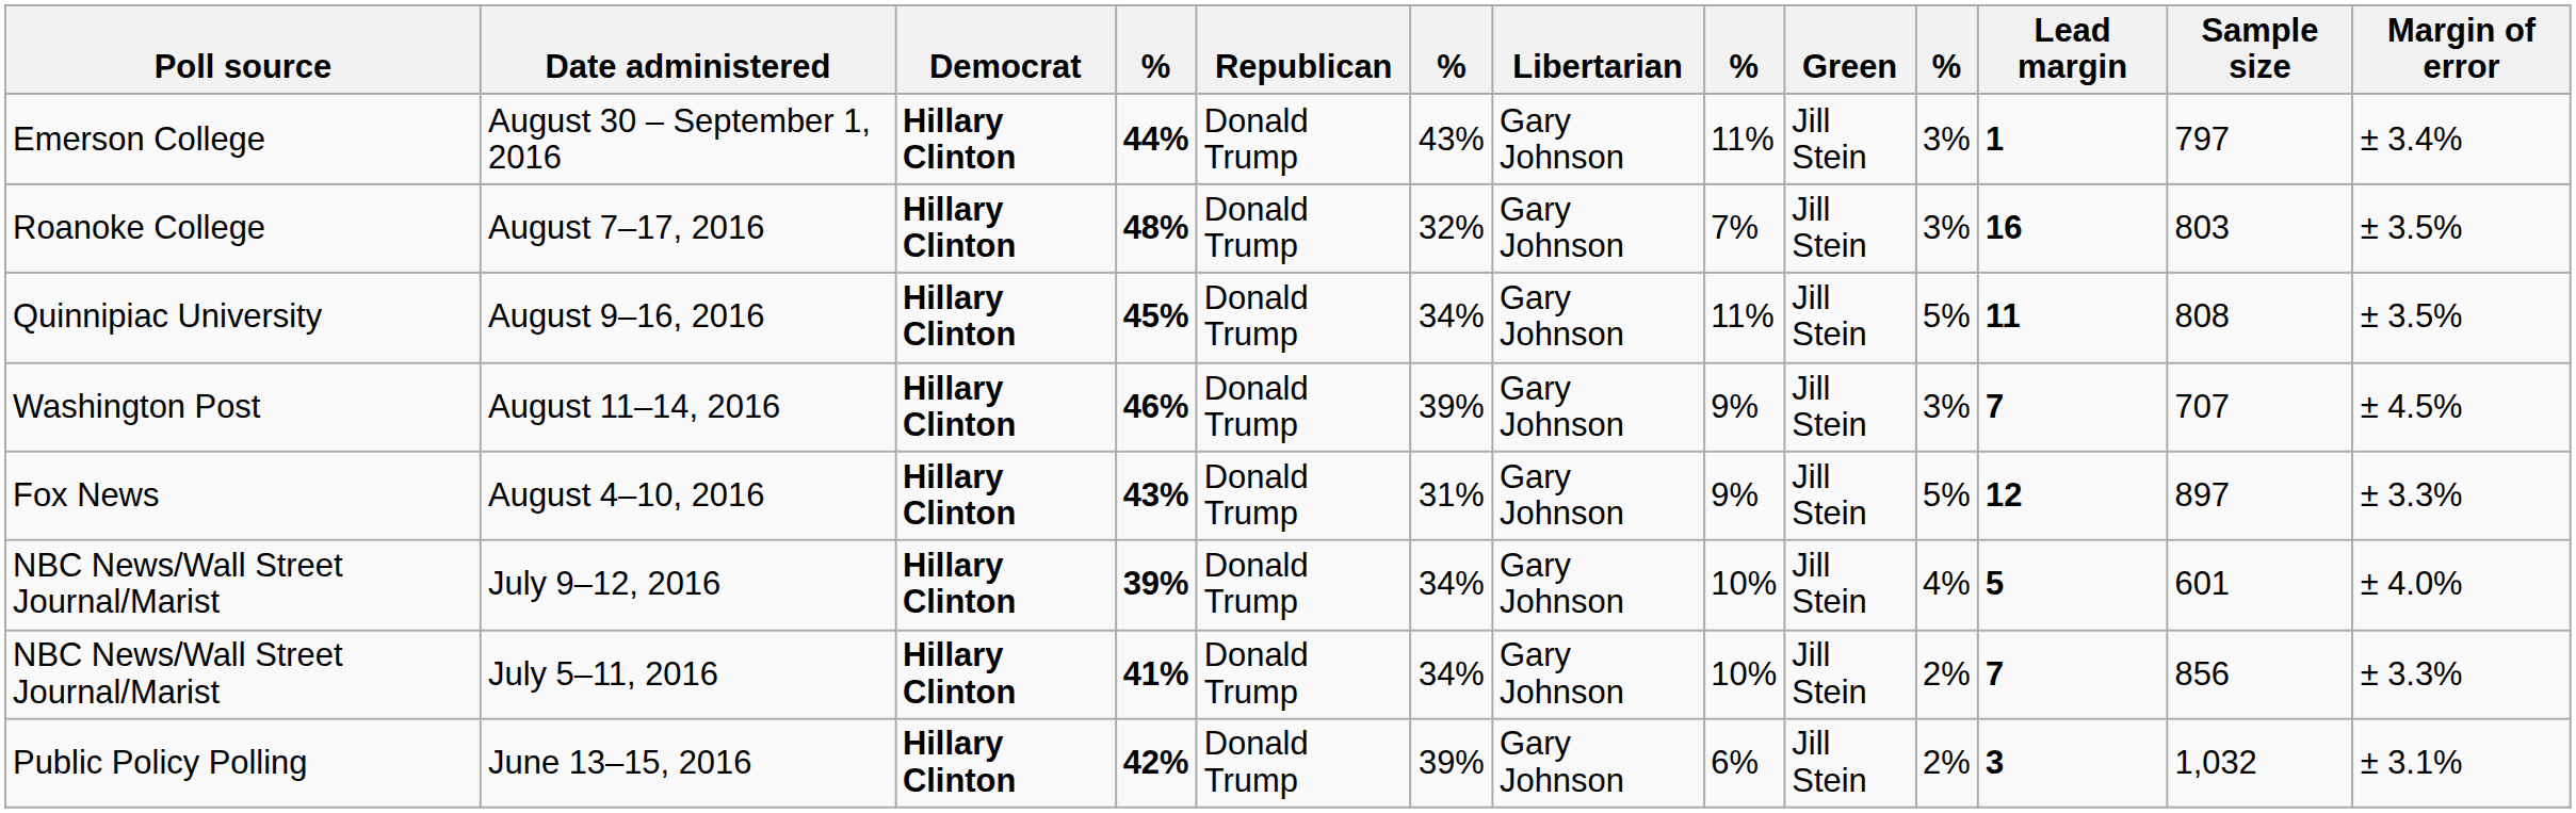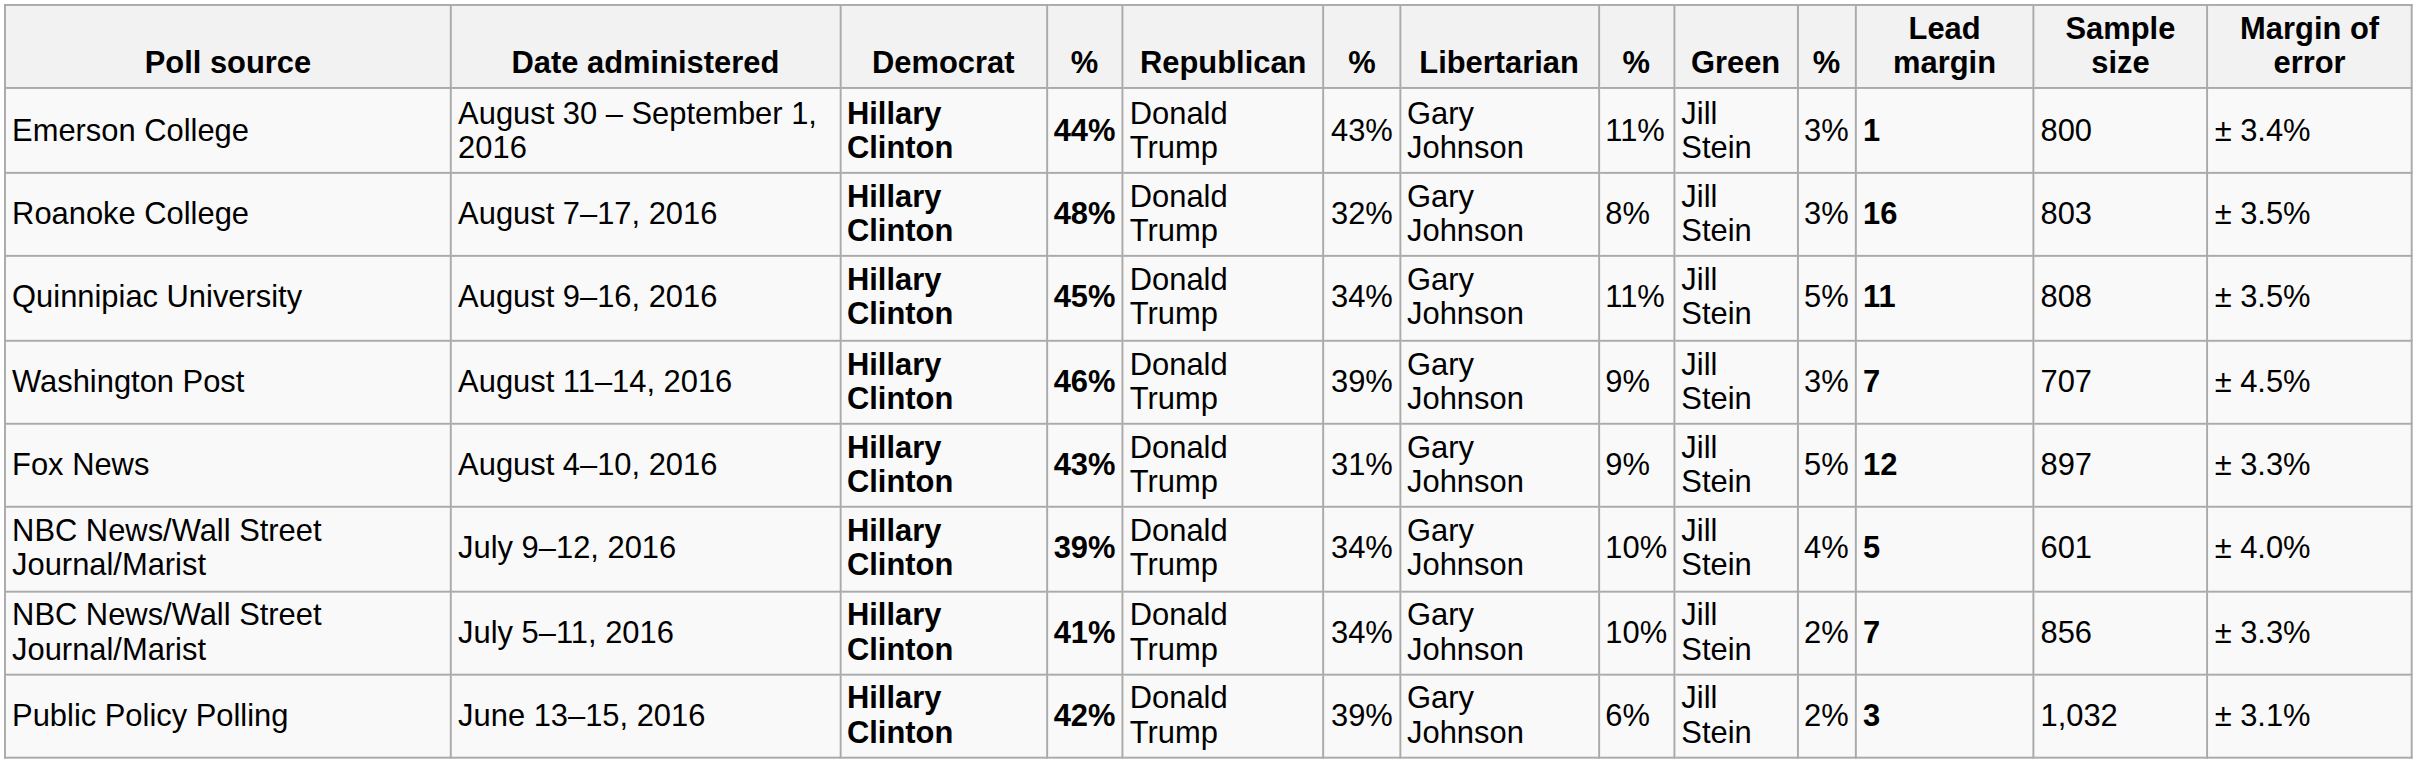 <table class="wikitable">
 <tr valign=bottom>
 <th>Poll source</th>
 <th>Date administered</th>
 <th>Democrat</th>
 <th>%</th>
 <th>Republican</th>
 <th>%</th>
 <th>Libertarian</th>
 <th>%</th>
 <th>Green</th>
 <th>%</th>
 <th>Lead margin</th>
 <th>Sample size</th>
 <th>Margin of error</th>
 </tr>
 <tr>
 <td>Emerson College</td>
 <td>August 30 – September 1, 2016</td>
 <td><strong>Hillary Clinton</strong></td>
 <td><strong>44%</strong></td>
 <td>Donald Trump</td>
 <td>43%</td>
 <td>Gary Johnson</td>
 <td>11%</td>
 <td>Jill Stein</td>
 <td>3%</td>
 <td><strong>1</strong></td>
-<td>797</td>
+<td>800</td>
 <td>± 3.4%</td>
 </tr>
 <tr>
 <td>Roanoke College</td>
 <td>August 7–17, 2016</td>
 <td><strong>Hillary Clinton</strong></td>
 <td><strong>48%</strong></td>
 <td>Donald Trump</td>
 <td>32%</td>
 <td>Gary Johnson</td>
-<td>7%</td>
+<td>8%</td>
 <td>Jill Stein</td>
 <td>3%</td>
 <td><strong>16</strong></td>
 <td>803</td>
 <td>± 3.5%</td>
 </tr>
 <tr>
 <td>Quinnipiac University</td>
 <td>August 9–16, 2016</td>
 <td><strong>Hillary Clinton</strong></td>
 <td><strong>45%</strong></td>
 <td>Donald Trump</td>
 <td>34%</td>
 <td>Gary Johnson</td>
 <td>11%</td>
 <td>Jill Stein</td>
 <td>5%</td>
 <td><strong>11</strong></td>
 <td>808</td>
 <td>± 3.5%</td>
 </tr>
 <tr>
 <td>Washington Post</td>
 <td>August 11–14, 2016</td>
 <td><strong>Hillary Clinton</strong></td>
 <td><strong>46%</strong></td>
 <td>Donald Trump</td>
 <td>39%</td>
 <td>Gary Johnson</td>
 <td>9%</td>
 <td>Jill Stein</td>
 <td>3%</td>
 <td><strong>7</strong></td>
 <td>707</td>
 <td>± 4.5%</td>
 </tr>
 <tr>
 <td>Fox News</td>
 <td>August 4–10, 2016</td>
 <td><strong>Hillary Clinton</strong></td>
 <td><strong>43%</strong></td>
 <td>Donald Trump</td>
 <td>31%</td>
 <td>Gary Johnson</td>
 <td>9%</td>
 <td>Jill Stein</td>
 <td>5%</td>
 <td><strong>12</strong></td>
 <td>897</td>
 <td>± 3.3%</td>
 </tr>
 <tr>
 <td>NBC News/Wall Street Journal/Marist</td>
 <td>July 9–12, 2016</td>
 <td><strong>Hillary Clinton</strong></td>
 <td><strong>39%</strong></td>
 <td>Donald Trump</td>
 <td>34%</td>
 <td>Gary Johnson</td>
 <td>10%</td>
 <td>Jill Stein</td>
 <td>4%</td>
 <td><strong>5</strong></td>
 <td>601</td>
 <td>± 4.0%</td>
 </tr>
 <tr>
 <td>NBC News/Wall Street Journal/Marist</td>
 <td>July 5–11, 2016</td>
 <td><strong>Hillary Clinton</strong></td>
 <td><strong>41%</strong></td>
 <td>Donald Trump</td>
 <td>34%</td>
 <td>Gary Johnson</td>
 <td>10%</td>
 <td>Jill Stein</td>
 <td>2%</td>
 <td><strong>7</strong></td>
 <td>856</td>
 <td>± 3.3%</td>
 </tr>
 <tr>
 <td>Public Policy Polling</td>
 <td>June 13–15, 2016</td>
 <td><strong>Hillary Clinton</strong></td>
 <td><strong>42%</strong></td>
 <td>Donald Trump</td>
 <td>39%</td>
 <td>Gary Johnson</td>
 <td>6%</td>
 <td>Jill Stein</td>
 <td>2%</td>
 <td><strong>3</strong></td>
 <td>1,032</td>
 <td>± 3.1%</td>
 </tr>
 </table>
